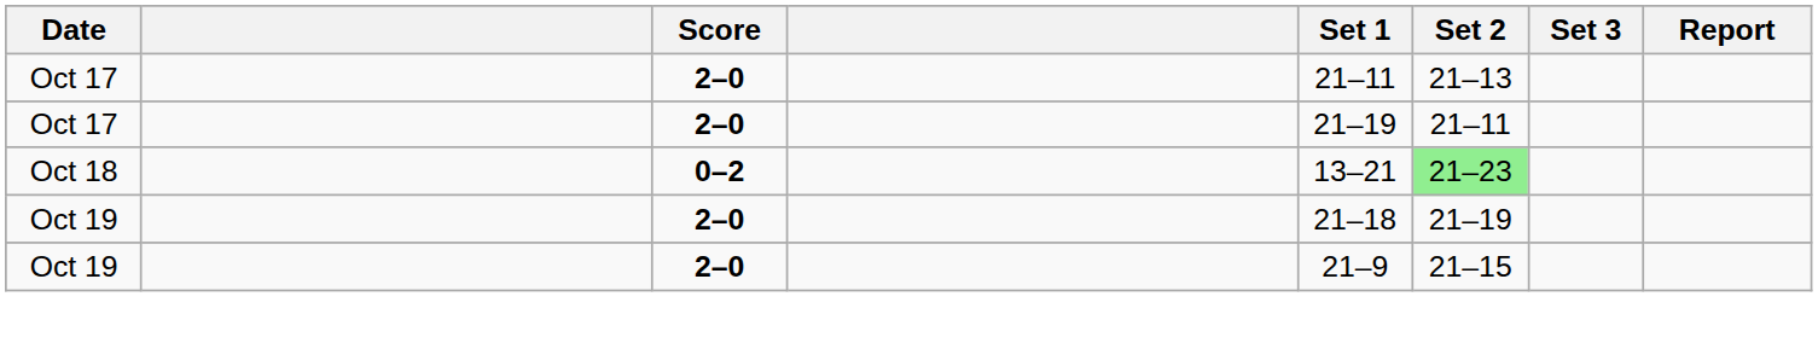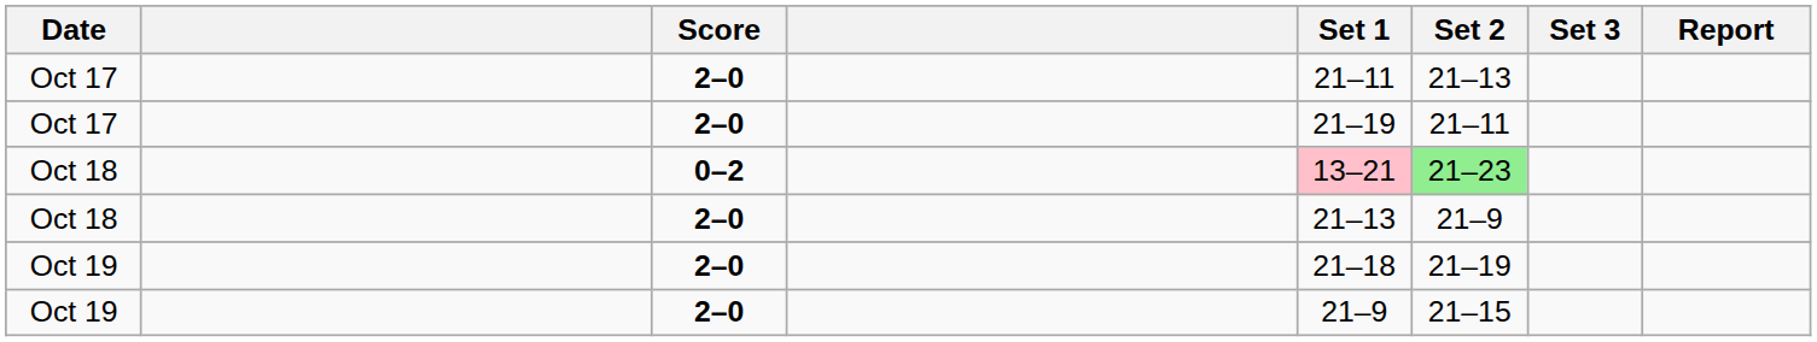 <table class="wikitable" style="text-align: center; font-size:90% ">
 <tr>
 <th width="60">Date</th>
 <th align="right" width="250"></th>
 <th width="60">Score</th>
 <th align="left" width="250"></th>
 <th width="50">Set 1</th>
 <th width="50">Set 2</th>
 <th width="50">Set 3</th>
 <th width="75">Report</th>
 </tr>
 <tr>
 <td>Oct 17</td>
 <td align=left><strong></strong></td>
 <td align=center><strong>2–0</strong></td>
 <td align=left></td>
 <td>21–11</td>
 <td>21–13</td>
 <td></td>
 <td></td>
 </tr>
 <tr>
 <td>Oct 17</td>
 <td align=left><strong></strong></td>
 <td align=center><strong>2–0</strong></td>
 <td align=left></td>
 <td>21–19</td>
 <td>21–11</td>
 <td></td>
 <td></td>
 </tr>
 <tr>
 <td>Oct 18</td>
 <td align=left></td>
 <td align=center><strong>0–2</strong></td>
 <td align=left><strong></strong></td>
-<td>13–21</td>
+<td style="background: pink;">13–21</td>
 <td style="background: lightgreen;">21–23</td>
+<td></td>
+<td></td>
+</tr>
+<tr>
+<td>Oct 18</td>
+<td align=left><strong></strong></td>
+<td align=center><strong>2–0</strong></td>
+<td align=left></td>
+<td>21–13</td>
+<td>21–9</td>
 <td></td>
 <td></td>
 </tr>
 <tr>
 <td>Oct 19</td>
 <td align=left><strong></strong></td>
 <td align=center><strong>2–0</strong></td>
 <td align=left></td>
 <td>21–18</td>
 <td>21–19</td>
 <td></td>
 <td></td>
 </tr>
 <tr>
 <td>Oct 19</td>
 <td align=left><strong></strong></td>
 <td align=center><strong>2–0</strong></td>
 <td align=left></td>
 <td>21–9</td>
 <td>21–15</td>
 <td></td>
 <td></td>
 </tr>
 </table>
